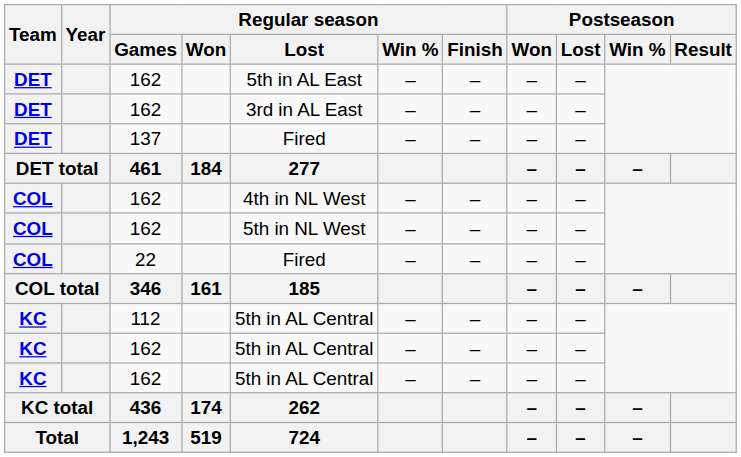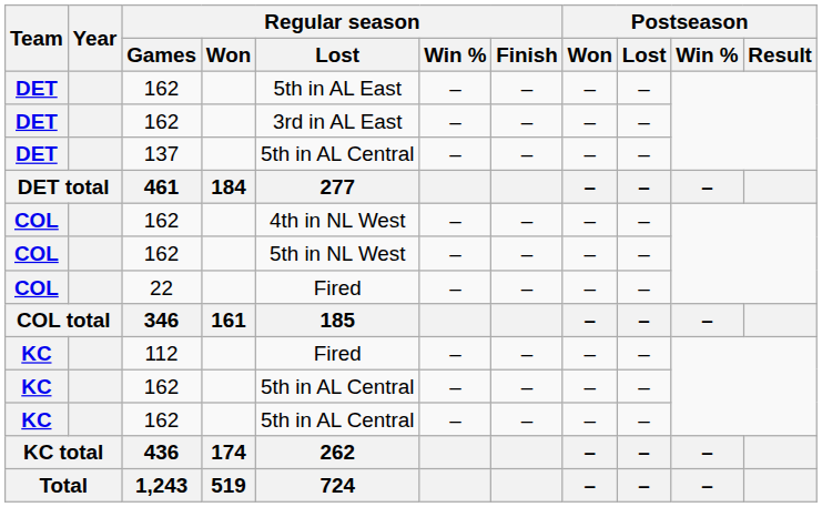 <table class="wikitable" style="font-size: 95%; text-align:center;">
 <tr>
 <th rowspan="2">Team</th>
 <th rowspan="2">Year</th>
 <th colspan="5">Regular season</th>
 <th colspan="4">Postseason</th>
 </tr>
 <tr>
 <th>Games</th>
 <th>Won</th>
 <th>Lost</th>
 <th>Win %</th>
 <th>Finish</th>
 <th>Won</th>
 <th>Lost</th>
 <th>Win %</th>
 <th>Result</th>
 </tr>
 <tr>
 <th><a href='#'>DET</a></th>
 <th></th>
 <td>162</td>
 <td></td>
 <td>5th in AL East</td>
 <td>–</td>
 <td>–</td>
 <td>–</td>
 <td>–</td>
 </tr>
 <tr>
 <th><a href='#'>DET</a></th>
 <th></th>
 <td>162</td>
 <td></td>
 <td>3rd in AL East</td>
 <td>–</td>
 <td>–</td>
 <td>–</td>
 <td>–</td>
 </tr>
 <tr>
 <th><a href='#'>DET</a></th>
 <th></th>
 <td>137</td>
 <td></td>
-<td>Fired</td>
+<td>5th in AL Central</td>
 <td>–</td>
 <td>–</td>
 <td>–</td>
 <td>–</td>
 </tr>
 <tr>
 <th colspan="2">DET total</th>
 <th>461</th>
 <th>184</th>
 <th>277</th>
 <th></th>
 <th></th>
 <th>–</th>
 <th>–</th>
 <th>–</th>
 <th></th>
 </tr>
 <tr>
 <th><a href='#'>COL</a></th>
 <th></th>
 <td>162</td>
 <td></td>
 <td>4th in NL West</td>
 <td>–</td>
 <td>–</td>
 <td>–</td>
 <td>–</td>
 </tr>
 <tr>
 <th><a href='#'>COL</a></th>
 <th></th>
 <td>162</td>
 <td></td>
 <td>5th in NL West</td>
 <td>–</td>
 <td>–</td>
 <td>–</td>
 <td>–</td>
 </tr>
 <tr>
 <th><a href='#'>COL</a></th>
 <th></th>
 <td>22</td>
 <td></td>
 <td>Fired</td>
 <td>–</td>
 <td>–</td>
 <td>–</td>
 <td>–</td>
 </tr>
 <tr>
 <th colspan="2">COL total</th>
 <th>346</th>
 <th>161</th>
 <th>185</th>
 <th></th>
 <th></th>
 <th>–</th>
 <th>–</th>
 <th>–</th>
 <th></th>
 </tr>
 <tr>
 <th><a href='#'>KC</a></th>
 <th></th>
 <td>112</td>
 <td></td>
-<td>5th in AL Central</td>
+<td>Fired</td>
 <td>–</td>
 <td>–</td>
 <td>–</td>
 <td>–</td>
 </tr>
 <tr>
 <th><a href='#'>KC</a></th>
 <th></th>
 <td>162</td>
 <td></td>
 <td>5th in AL Central</td>
 <td>–</td>
 <td>–</td>
 <td>–</td>
 <td>–</td>
 </tr>
 <tr>
 <th><a href='#'>KC</a></th>
 <th></th>
 <td>162</td>
 <td></td>
 <td>5th in AL Central</td>
 <td>–</td>
 <td>–</td>
 <td>–</td>
 <td>–</td>
 </tr>
 <tr>
 <th colspan="2">KC total</th>
 <th>436</th>
 <th>174</th>
 <th>262</th>
 <th></th>
 <th></th>
 <th>–</th>
 <th>–</th>
 <th>–</th>
 <th></th>
 </tr>
 <tr>
 <th colspan="2">Total</th>
 <th>1,243</th>
 <th>519</th>
 <th>724</th>
 <th></th>
 <th></th>
 <th>–</th>
 <th>–</th>
 <th>–</th>
 <th></th>
 </tr>
 </table>
